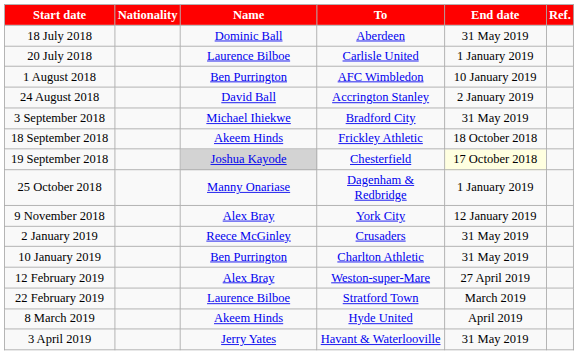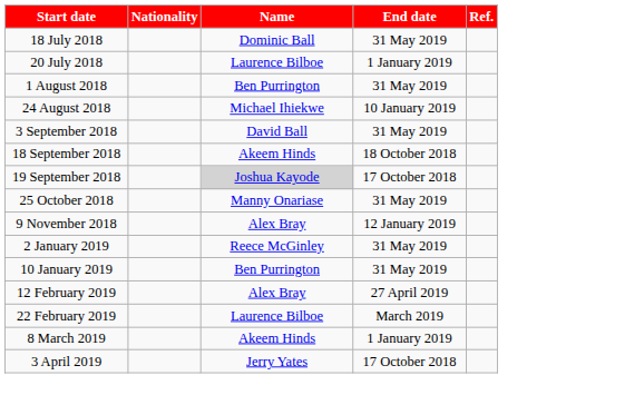 <table class="wikitable"  style="text-align:center; font-size:90%; ">
 <tr>
 <th style="background:#FF0000; color:white; width:120px;">Start date</th>
 <th style="background:#FF0000; color:white; width:50px;">Nationality</th>
 <th style="background:#FF0000; color:white; width:150px;">Name</th>
-<th style="background:#FF0000; color:white; width:140px;">To</th>
 <th style="background:#FF0000; color:white; width:110px;">End date</th>
 <th style="background:#FF0000; color:white; width:25px;">Ref.</th>
 </tr>
 <tr>
 <td>18 July 2018</td>
 <td></td>
 <td><a href='#'>Dominic Ball</a></td>
-<td> <a href='#'>Aberdeen</a></td>
 <td>31 May 2019</td>
 <td></td>
 </tr>
 <tr>
 <td>20 July 2018</td>
 <td></td>
 <td><a href='#'>Laurence Bilboe</a></td>
-<td><a href='#'>Carlisle United</a></td>
 <td>1 January 2019</td>
 <td></td>
 </tr>
 <tr>
 <td>1 August 2018</td>
 <td></td>
 <td><a href='#'>Ben Purrington</a></td>
-<td><a href='#'>AFC Wimbledon</a></td>
-<td>10 January 2019</td>
+<td>31 May 2019</td>
 <td></td>
 </tr>
 <tr>
 <td>24 August 2018</td>
 <td></td>
-<td><a href='#'>David Ball</a></td>
-<td><a href='#'>Accrington Stanley</a></td>
-<td>2 January 2019</td>
+<td><a href='#'>Michael Ihiekwe</a></td>
+<td>10 January 2019</td>
 <td></td>
 </tr>
 <tr>
 <td>3 September 2018</td>
 <td></td>
-<td><a href='#'>Michael Ihiekwe</a></td>
-<td><a href='#'>Bradford City</a></td>
+<td><a href='#'>David Ball</a></td>
 <td>31 May 2019</td>
 <td></td>
 </tr>
 <tr>
 <td>18 September 2018</td>
 <td></td>
 <td><a href='#'>Akeem Hinds</a></td>
-<td><a href='#'>Frickley Athletic</a></td>
 <td>18 October 2018</td>
 <td></td>
 </tr>
 <tr>
 <td>19 September 2018</td>
 <td></td>
 <td style="background: lightgrey;"><a href='#'>Joshua Kayode</a></td>
-<td><a href='#'>Chesterfield</a></td>
-<td style="background: lightyellow;">17 October 2018</td>
+<td>17 October 2018</td>
 <td></td>
 </tr>
 <tr>
 <td>25 October 2018</td>
 <td></td>
 <td><a href='#'>Manny Onariase</a></td>
-<td><a href='#'>Dagenham & Redbridge</a></td>
-<td>1 January 2019</td>
+<td>31 May 2019</td>
 <td></td>
 </tr>
 <tr>
 <td>9 November 2018</td>
 <td></td>
 <td><a href='#'>Alex Bray</a></td>
-<td><a href='#'>York City</a></td>
 <td>12 January 2019</td>
 <td></td>
 </tr>
 <tr>
 <td>2 January 2019</td>
 <td></td>
 <td><a href='#'>Reece McGinley</a></td>
-<td> <a href='#'>Crusaders</a></td>
 <td>31 May 2019</td>
 <td></td>
 </tr>
 <tr>
 <td>10 January 2019</td>
 <td></td>
 <td><a href='#'>Ben Purrington</a></td>
-<td><a href='#'>Charlton Athletic</a></td>
 <td>31 May 2019</td>
 <td></td>
 </tr>
 <tr>
 <td>12 February 2019</td>
 <td></td>
 <td><a href='#'>Alex Bray</a></td>
-<td><a href='#'>Weston-super-Mare</a></td>
 <td>27 April 2019</td>
 <td></td>
 </tr>
 <tr>
 <td>22 February 2019</td>
 <td></td>
 <td><a href='#'>Laurence Bilboe</a></td>
-<td><a href='#'>Stratford Town</a></td>
 <td>March 2019</td>
 <td></td>
 </tr>
 <tr>
 <td>8 March 2019</td>
 <td></td>
 <td><a href='#'>Akeem Hinds</a></td>
-<td><a href='#'>Hyde United</a></td>
-<td>April 2019</td>
+<td>1 January 2019</td>
 <td></td>
 </tr>
 <tr>
 <td>3 April 2019</td>
 <td></td>
 <td><a href='#'>Jerry Yates</a></td>
-<td><a href='#'>Havant & Waterlooville</a></td>
-<td>31 May 2019</td>
+<td>17 October 2018</td>
 <td></td>
 </tr>
 </table>
